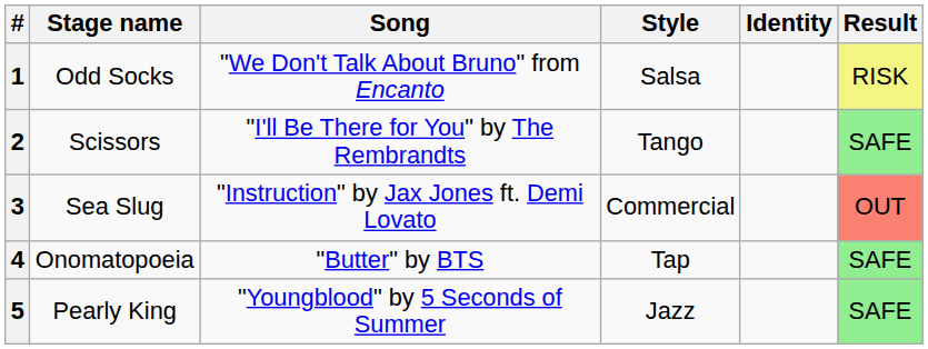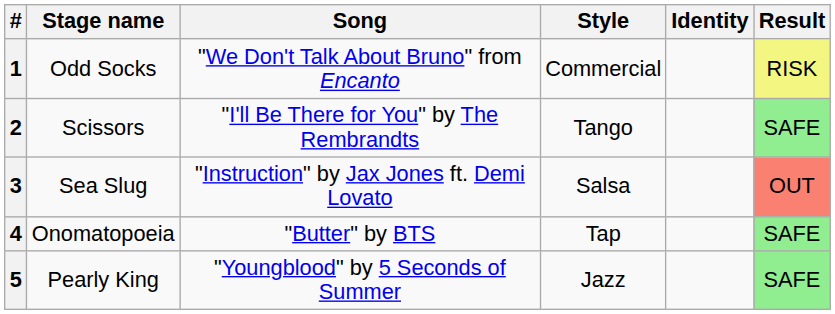 <table class="wikitable plainrowheaders" style="text-align: center;">
 <tr>
 <th>#</th>
 <th>Stage name</th>
 <th>Song</th>
 <th>Style</th>
 <th>Identity</th>
 <th>Result</th>
 </tr>
 <tr>
 <th>1</th>
 <td>Odd Socks</td>
 <td>"<a href='#'>We Don't Talk About Bruno</a>" from <em><a href='#'>Encanto</a></em></td>
-<td>Salsa</td>
+<td>Commercial</td>
 <td></td>
 <td bgcolor="#F3F781">RISK</td>
 </tr>
 <tr>
 <th>2</th>
 <td>Scissors</td>
 <td>"<a href='#'>I'll Be There for You</a>" by <a href='#'>The Rembrandts</a></td>
 <td>Tango</td>
 <td></td>
 <td bgcolor="lightgreen">SAFE</td>
 </tr>
 <tr>
 <th>3</th>
 <td>Sea Slug</td>
 <td>"<a href='#'>Instruction</a>" by <a href='#'>Jax Jones</a> ft. <a href='#'>Demi Lovato</a></td>
-<td>Commercial</td>
+<td>Salsa</td>
 <td></td>
 <td bgcolor=salmon>OUT</td>
 </tr>
 <tr>
 <th>4</th>
 <td>Onomatopoeia</td>
 <td>"<a href='#'>Butter</a>" by <a href='#'>BTS</a></td>
 <td>Tap</td>
 <td></td>
 <td bgcolor="lightgreen">SAFE</td>
 </tr>
 <tr>
 <th>5</th>
 <td>Pearly King</td>
 <td>"<a href='#'>Youngblood</a>" by <a href='#'>5 Seconds of Summer</a></td>
 <td>Jazz</td>
 <td></td>
 <td bgcolor="lightgreen">SAFE</td>
 </tr>
 </table>
